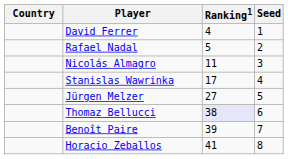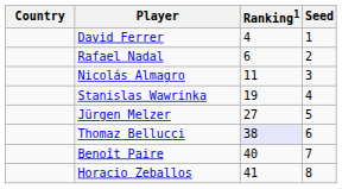 <table class="sortable wikitable">
 <tr>
 <th width="70">Country</th>
 <th width="175">Player</th>
 <th>Ranking<sup>1</sup></th>
 <th>Seed</th>
 </tr>
 <tr>
 <td></td>
 <td><a href='#'>David Ferrer</a></td>
 <td>4</td>
 <td>1</td>
 </tr>
 <tr>
 <td></td>
 <td><a href='#'>Rafael Nadal</a></td>
-<td>5</td>
+<td>6</td>
 <td>2</td>
 </tr>
 <tr>
 <td></td>
 <td><a href='#'>Nicolás Almagro</a></td>
 <td>11</td>
 <td>3</td>
 </tr>
 <tr>
 <td></td>
 <td><a href='#'>Stanislas Wawrinka</a></td>
-<td>17</td>
+<td>19</td>
 <td>4</td>
 </tr>
 <tr>
 <td></td>
 <td><a href='#'>Jürgen Melzer</a></td>
 <td>27</td>
 <td>5</td>
 </tr>
 <tr>
 <td></td>
 <td><a href='#'>Thomaz Bellucci</a></td>
 <td style="background: lavender;">38</td>
 <td>6</td>
 </tr>
 <tr>
 <td></td>
 <td><a href='#'>Benoît Paire</a></td>
-<td>39</td>
+<td>40</td>
 <td>7</td>
 </tr>
 <tr>
 <td></td>
 <td><a href='#'>Horacio Zeballos</a></td>
 <td>41</td>
 <td>8</td>
 </tr>
 </table>
